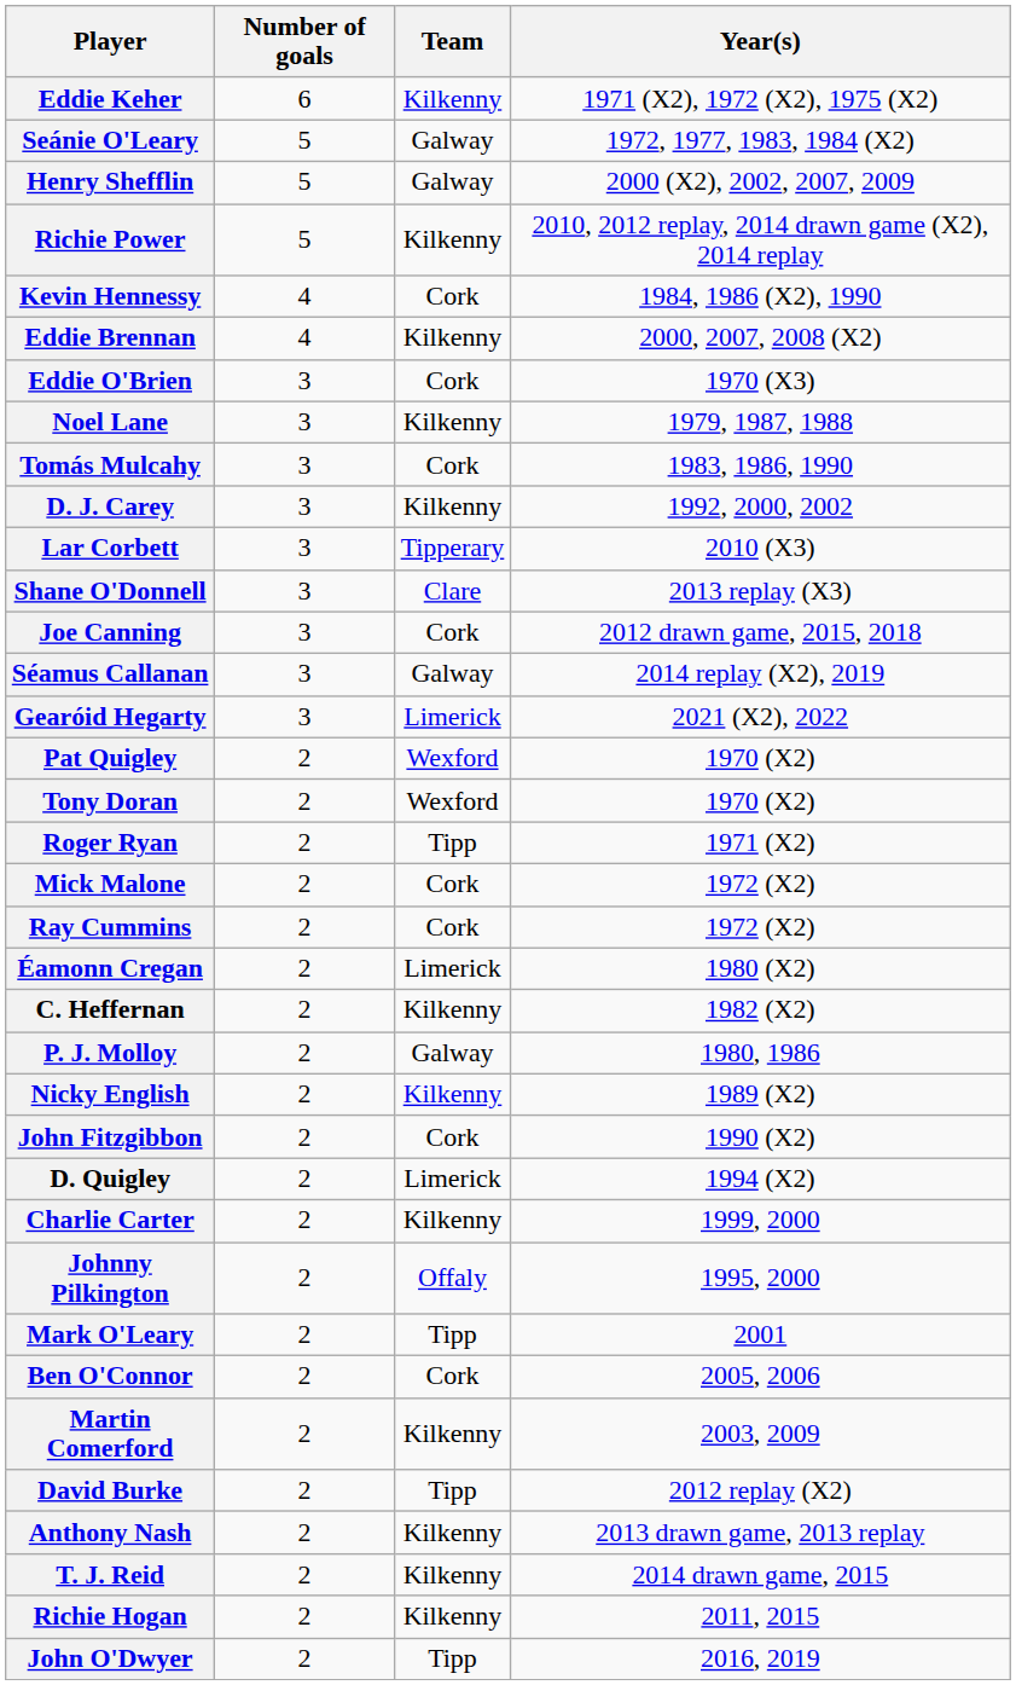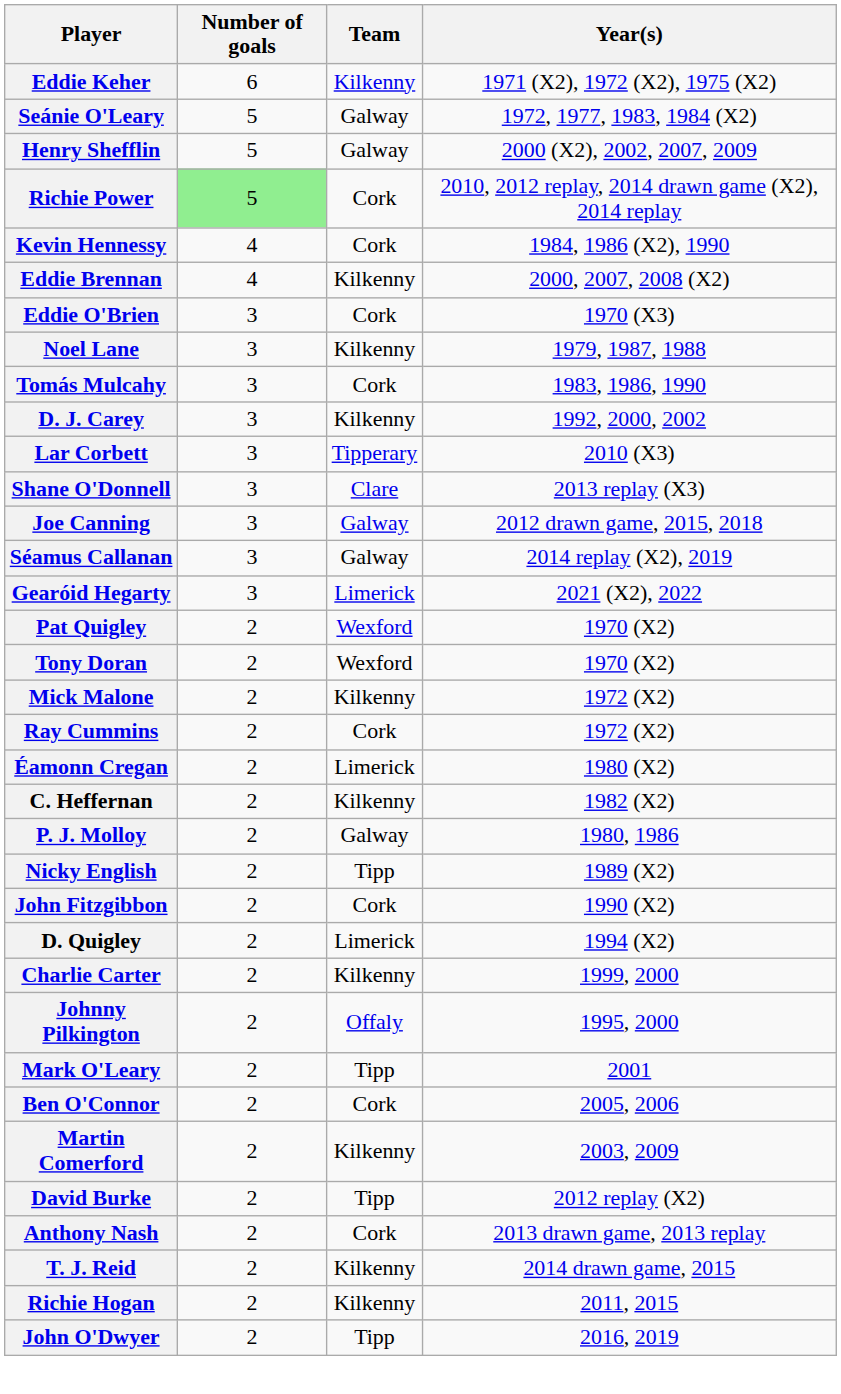 <table class="wikitable plainrowheaders sortable">
 <tr>
 <th scope=col>Player</th>
 <th scope=col>Number of goals</th>
 <th scope=col>Team</th>
 <th scope=col>Year(s)</th>
 </tr>
 <tr>
 <th scope=row><a href='#'>Eddie Keher</a></th>
 <td align=center>6</td>
 <td align=center><a href='#'>Kilkenny</a></td>
 <td align=center><a href='#'>1971</a> (X2), <a href='#'>1972</a> (X2), <a href='#'>1975</a> (X2)</td>
 </tr>
 <tr>
 <th scope=row><a href='#'>Seánie O'Leary</a></th>
 <td align=center>5</td>
 <td align=center>Galway</td>
 <td align=center><a href='#'>1972</a>, <a href='#'>1977</a>, <a href='#'>1983</a>, <a href='#'>1984</a> (X2)</td>
 </tr>
 <tr>
 <th scope=row><a href='#'>Henry Shefflin</a></th>
 <td align=center>5</td>
 <td align=center>Galway</td>
 <td align=center><a href='#'>2000</a> (X2), <a href='#'>2002</a>, <a href='#'>2007</a>, <a href='#'>2009</a></td>
 </tr>
 <tr>
 <th scope=row><a href='#'>Richie Power</a></th>
-<td align=center>5</td>
-<td align=center>Kilkenny</td>
+<td align=center style="background: lightgreen;">5</td>
+<td align=center>Cork</td>
 <td align=center><a href='#'>2010</a>, <a href='#'>2012 replay</a>, <a href='#'>2014 drawn game</a> (X2), <a href='#'>2014 replay</a></td>
 </tr>
 <tr>
 <th scope=row><a href='#'>Kevin Hennessy</a></th>
 <td align=center>4</td>
 <td align=center>Cork</td>
 <td align=center><a href='#'>1984</a>, <a href='#'>1986</a> (X2), <a href='#'>1990</a></td>
 </tr>
 <tr>
 <th scope=row><a href='#'>Eddie Brennan</a></th>
 <td align=center>4</td>
 <td align=center>Kilkenny</td>
 <td align=center><a href='#'>2000</a>, <a href='#'>2007</a>, <a href='#'>2008</a> (X2)</td>
 </tr>
 <tr>
 <th scope=row><a href='#'>Eddie O'Brien</a></th>
 <td align=center>3</td>
 <td align=center>Cork</td>
 <td align=center><a href='#'>1970</a> (X3)</td>
 </tr>
 <tr>
 <th scope=row><a href='#'>Noel Lane</a></th>
 <td align=center>3</td>
 <td align=center>Kilkenny</td>
 <td align=center><a href='#'>1979</a>, <a href='#'>1987</a>, <a href='#'>1988</a></td>
 </tr>
 <tr>
 <th scope=row><a href='#'>Tomás Mulcahy</a></th>
 <td align=center>3</td>
 <td align=center>Cork</td>
 <td align=center><a href='#'>1983</a>, <a href='#'>1986</a>, <a href='#'>1990</a></td>
 </tr>
 <tr>
 <th scope=row><a href='#'>D. J. Carey</a></th>
 <td align=center>3</td>
 <td align=center>Kilkenny</td>
 <td align=center><a href='#'>1992</a>, <a href='#'>2000</a>, <a href='#'>2002</a></td>
 </tr>
 <tr>
 <th scope=row><a href='#'>Lar Corbett</a></th>
 <td align=center>3</td>
 <td align=center><a href='#'>Tipperary</a></td>
 <td align=center><a href='#'>2010</a> (X3)</td>
 </tr>
 <tr>
 <th scope=row><a href='#'>Shane O'Donnell</a></th>
 <td align=center>3</td>
 <td align=center><a href='#'>Clare</a></td>
 <td align=center><a href='#'>2013 replay</a> (X3)</td>
 </tr>
 <tr>
 <th scope=row><a href='#'>Joe Canning</a></th>
 <td align=center>3</td>
-<td align=center>Cork</td>
+<td align=center><a href='#'>Galway</a></td>
 <td align=center><a href='#'>2012 drawn game</a>, <a href='#'>2015</a>, <a href='#'>2018</a></td>
 </tr>
 <tr>
 <th scope=row><a href='#'>Séamus Callanan</a></th>
 <td align=center>3</td>
 <td align=center>Galway</td>
 <td align=center><a href='#'>2014 replay</a> (X2), <a href='#'>2019</a></td>
 </tr>
 <tr>
 <th scope=row><a href='#'>Gearóid Hegarty</a></th>
 <td align=center>3</td>
 <td align=center><a href='#'>Limerick</a></td>
 <td align=center><a href='#'>2021</a> (X2), <a href='#'>2022</a></td>
 </tr>
 <tr>
 <th scope=row><a href='#'>Pat Quigley</a></th>
 <td align=center>2</td>
 <td align=center><a href='#'>Wexford</a></td>
 <td align=center><a href='#'>1970</a> (X2)</td>
 </tr>
 <tr>
 <th scope=row><a href='#'>Tony Doran</a></th>
 <td align=center>2</td>
 <td align=center>Wexford</td>
 <td align=center><a href='#'>1970</a> (X2)</td>
 </tr>
 <tr>
-<th scope=row><a href='#'>Roger Ryan</a></th>
-<td align=center>2</td>
-<td align=center>Tipp</td>
-<td align=center><a href='#'>1971</a> (X2)</td>
-</tr>
-<tr>
 <th scope=row><a href='#'>Mick Malone</a></th>
 <td align=center>2</td>
-<td align=center>Cork</td>
+<td align=center>Kilkenny</td>
 <td align=center><a href='#'>1972</a> (X2)</td>
 </tr>
 <tr>
 <th scope=row><a href='#'>Ray Cummins</a></th>
 <td align=center>2</td>
 <td align=center>Cork</td>
 <td align=center><a href='#'>1972</a> (X2)</td>
 </tr>
 <tr>
 <th scope=row><a href='#'>Éamonn Cregan</a></th>
 <td align=center>2</td>
 <td align=center>Limerick</td>
 <td align=center><a href='#'>1980</a> (X2)</td>
 </tr>
 <tr>
 <th scope=row>C. Heffernan</th>
 <td align=center>2</td>
 <td align=center>Kilkenny</td>
 <td align=center><a href='#'>1982</a> (X2)</td>
 </tr>
 <tr>
 <th scope=row><a href='#'>P. J. Molloy</a></th>
 <td align=center>2</td>
 <td align=center>Galway</td>
 <td align=center><a href='#'>1980</a>, <a href='#'>1986</a></td>
 </tr>
 <tr>
 <th scope=row><a href='#'>Nicky English</a></th>
 <td align=center>2</td>
-<td align=center><a href='#'>Kilkenny</a></td>
+<td align=center>Tipp</td>
 <td align=center><a href='#'>1989</a> (X2)</td>
 </tr>
 <tr>
 <th scope=row><a href='#'>John Fitzgibbon</a></th>
 <td align=center>2</td>
 <td align=center>Cork</td>
 <td align=center><a href='#'>1990</a> (X2)</td>
 </tr>
 <tr>
 <th scope=row>D. Quigley</th>
 <td align=center>2</td>
 <td align=center>Limerick</td>
 <td align=center><a href='#'>1994</a> (X2)</td>
 </tr>
 <tr>
 <th scope=row><a href='#'>Charlie Carter</a></th>
 <td align=center>2</td>
 <td align=center>Kilkenny</td>
 <td align=center><a href='#'>1999</a>, <a href='#'>2000</a></td>
 </tr>
 <tr>
 <th scope=row><a href='#'>Johnny Pilkington</a></th>
 <td align=center>2</td>
 <td align=center><a href='#'>Offaly</a></td>
 <td align=center><a href='#'>1995</a>, <a href='#'>2000</a></td>
 </tr>
 <tr>
 <th scope=row><a href='#'>Mark O'Leary</a></th>
 <td align=center>2</td>
 <td align=center>Tipp</td>
 <td align=center><a href='#'>2001</a></td>
 </tr>
 <tr>
 <th scope=row><a href='#'>Ben O'Connor</a></th>
 <td align=center>2</td>
 <td align=center>Cork</td>
 <td align=center><a href='#'>2005</a>, <a href='#'>2006</a></td>
 </tr>
 <tr>
 <th scope=row><a href='#'>Martin Comerford</a></th>
 <td align=center>2</td>
 <td align=center>Kilkenny</td>
 <td align=center><a href='#'>2003</a>, <a href='#'>2009</a></td>
 </tr>
 <tr>
 <th scope=row><a href='#'>David Burke</a></th>
 <td align=center>2</td>
 <td align=center>Tipp</td>
 <td align=center><a href='#'>2012 replay</a> (X2)</td>
 </tr>
 <tr>
 <th scope=row><a href='#'>Anthony Nash</a></th>
 <td align=center>2</td>
-<td align=center>Kilkenny</td>
+<td align=center>Cork</td>
 <td align=center><a href='#'>2013 drawn game</a>, <a href='#'>2013 replay</a></td>
 </tr>
 <tr>
 <th scope=row><a href='#'>T. J. Reid</a></th>
 <td align=center>2</td>
 <td align=center>Kilkenny</td>
 <td align=center><a href='#'>2014 drawn game</a>, <a href='#'>2015</a></td>
 </tr>
 <tr>
 <th scope=row><a href='#'>Richie Hogan</a></th>
 <td align=center>2</td>
 <td align=center>Kilkenny</td>
 <td align=center><a href='#'>2011</a>, <a href='#'>2015</a></td>
 </tr>
 <tr>
 <th scope=row><a href='#'>John O'Dwyer</a></th>
 <td align=center>2</td>
 <td align=center>Tipp</td>
 <td align=center><a href='#'>2016</a>, <a href='#'>2019</a></td>
 </tr>
 <tr>
 </tr>
 </table>
